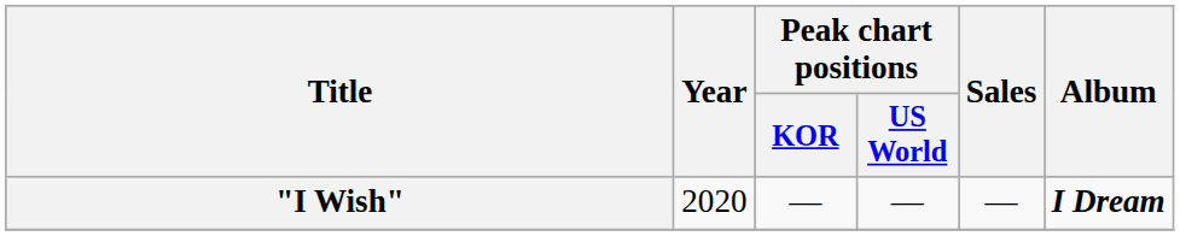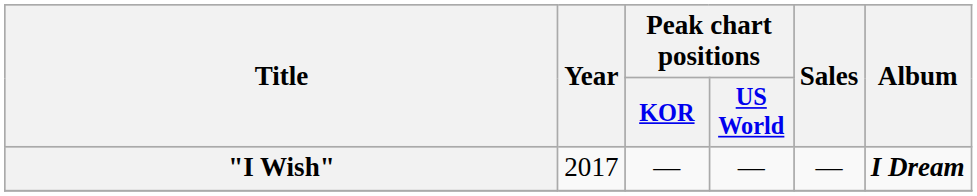 <table class="wikitable plainrowheaders" style="text-align:center;" border="1">
 <tr>
 <th scope="col" rowspan="2" style="width:20em;">Title</th>
 <th scope="col" rowspan="2">Year</th>
 <th scope="col" colspan="2">Peak chart positions</th>
 <th scope="col" rowspan="2">Sales</th>
 <th scope="col" rowspan="2">Album</th>
 </tr>
 <tr>
 <th scope="col" style="width:3em;font-size:90%;"><a href='#'>KOR</a><br></th>
 <th scope="col" style="width:3em;font-size:90%;"><a href='#'>US<br>World</a><br></th>
 </tr>
 <tr>
 <th scope="row">"I Wish" </th>
-<td rowspan="1">2020</td>
+<td rowspan="1">2017</td>
 <td>—</td>
 <td>—</td>
 <td>—</td>
 <td><strong><em>I Dream</em></strong></td>
 </tr>
 <tr>
 </tr>
 </table>
